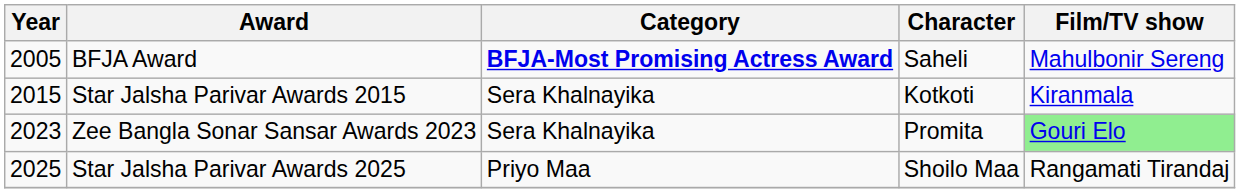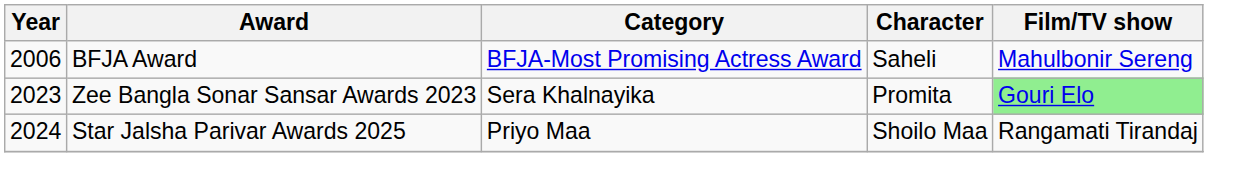 <table class="wikitable sortable">
 <tr>
 <th>Year</th>
 <th>Award</th>
 <th>Category</th>
 <th>Character</th>
 <th>Film/TV show</th>
 </tr>
 <tr>
-<td>2005</td>
+<td>2006</td>
 <td>BFJA Award</td>
-<td><strong><a href='#'>BFJA-Most Promising Actress Award</a></strong></td>
+<td><a href='#'>BFJA-Most Promising Actress Award</a></td>
 <td>Saheli</td>
 <td><a href='#'>Mahulbonir Sereng</a></td>
-</tr>
-<tr>
-<td>2015</td>
-<td>Star Jalsha Parivar Awards 2015</td>
-<td>Sera Khalnayika</td>
-<td>Kotkoti</td>
-<td><a href='#'>Kiranmala</a></td>
 </tr>
 <tr>
 <td>2023</td>
 <td>Zee Bangla Sonar Sansar Awards 2023</td>
 <td>Sera Khalnayika</td>
 <td>Promita</td>
 <td style="background: lightgreen;"><a href='#'>Gouri Elo</a></td>
 </tr>
 <tr>
-<td>2025</td>
+<td>2024</td>
 <td>Star Jalsha Parivar Awards 2025</td>
 <td>Priyo Maa</td>
 <td>Shoilo Maa</td>
 <td>Rangamati Tirandaj</td>
 </tr>
 <tr>
 </tr>
 </table>
